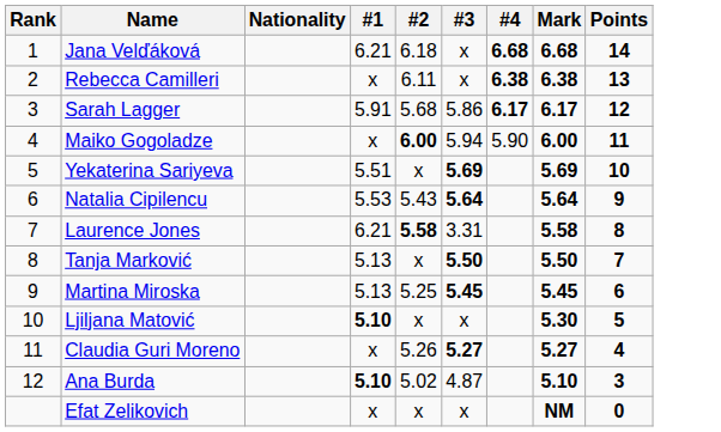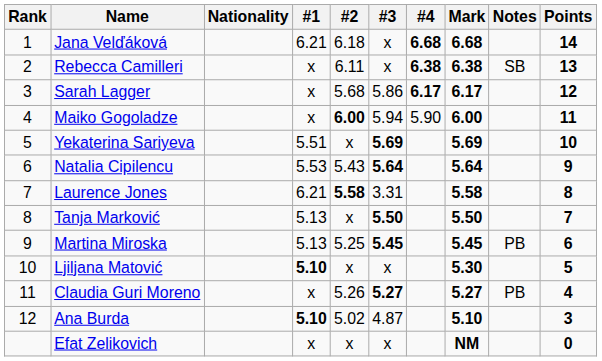 <table class="wikitable sortable" style="text-align:center">
 <tr>
 <th>Rank</th>
 <th>Name</th>
 <th>Nationality</th>
 <th>#1</th>
 <th>#2</th>
 <th>#3</th>
 <th>#4</th>
 <th>Mark</th>
+<th>Notes</th>
 <th>Points</th>
 </tr>
 <tr>
 <td>1</td>
 <td align=left><a href='#'>Jana Velďáková</a></td>
 <td align=left></td>
 <td>6.21</td>
 <td>6.18</td>
 <td>x</td>
 <td><strong>6.68</strong></td>
 <td><strong>6.68</strong></td>
+<td></td>
 <td><strong>14</strong></td>
 </tr>
 <tr>
 <td>2</td>
 <td align=left><a href='#'>Rebecca Camilleri</a></td>
 <td align=left></td>
 <td>x</td>
 <td>6.11</td>
 <td>x</td>
 <td><strong>6.38</strong></td>
 <td><strong>6.38</strong></td>
+<td>SB</td>
 <td><strong>13</strong></td>
 </tr>
 <tr>
 <td>3</td>
 <td align=left><a href='#'>Sarah Lagger</a></td>
 <td align=left></td>
-<td>5.91</td>
+<td>x</td>
 <td>5.68</td>
 <td>5.86</td>
 <td><strong>6.17</strong></td>
 <td><strong>6.17</strong></td>
+<td></td>
 <td><strong>12</strong></td>
 </tr>
 <tr>
 <td>4</td>
 <td align=left><a href='#'>Maiko Gogoladze</a></td>
 <td align=left></td>
 <td>x</td>
 <td><strong>6.00</strong></td>
 <td>5.94</td>
 <td>5.90</td>
 <td><strong>6.00</strong></td>
+<td></td>
 <td><strong>11</strong></td>
 </tr>
 <tr>
 <td>5</td>
 <td align=left><a href='#'>Yekaterina Sariyeva</a></td>
 <td align=left></td>
 <td>5.51</td>
 <td>x</td>
 <td><strong>5.69</strong></td>
 <td></td>
 <td><strong>5.69</strong></td>
+<td></td>
 <td><strong>10</strong></td>
 </tr>
 <tr>
 <td>6</td>
 <td align=left><a href='#'>Natalia Cipilencu</a></td>
 <td align=left></td>
 <td>5.53</td>
 <td>5.43</td>
 <td><strong>5.64</strong></td>
 <td></td>
 <td><strong>5.64</strong></td>
+<td></td>
 <td><strong>9</strong></td>
 </tr>
 <tr>
 <td>7</td>
 <td align=left><a href='#'>Laurence Jones</a></td>
 <td align=left></td>
 <td>6.21</td>
 <td><strong>5.58</strong></td>
 <td>3.31</td>
 <td></td>
 <td><strong>5.58</strong></td>
+<td></td>
 <td><strong>8</strong></td>
 </tr>
 <tr>
 <td>8</td>
 <td align=left><a href='#'>Tanja Marković</a></td>
 <td align=left></td>
 <td>5.13</td>
 <td>x</td>
 <td><strong>5.50</strong></td>
 <td></td>
 <td><strong>5.50</strong></td>
+<td></td>
 <td><strong>7</strong></td>
 </tr>
 <tr>
 <td>9</td>
 <td align=left><a href='#'>Martina Miroska</a></td>
 <td align=left></td>
 <td>5.13</td>
 <td>5.25</td>
 <td><strong>5.45</strong></td>
 <td></td>
 <td><strong>5.45</strong></td>
+<td>PB</td>
 <td><strong>6</strong></td>
 </tr>
 <tr>
 <td>10</td>
 <td align=left><a href='#'>Ljiljana Matović</a></td>
 <td align=left></td>
 <td><strong>5.10</strong></td>
 <td>x</td>
 <td>x</td>
 <td></td>
 <td><strong>5.30</strong></td>
+<td></td>
 <td><strong>5</strong></td>
 </tr>
 <tr>
 <td>11</td>
 <td align=left><a href='#'>Claudia Guri Moreno</a></td>
 <td align=left></td>
 <td>x</td>
 <td>5.26</td>
 <td><strong>5.27</strong></td>
 <td></td>
 <td><strong>5.27</strong></td>
+<td>PB</td>
 <td><strong>4</strong></td>
 </tr>
 <tr>
 <td>12</td>
 <td align=left><a href='#'>Ana Burda</a></td>
 <td align=left></td>
 <td><strong>5.10</strong></td>
 <td>5.02</td>
 <td>4.87</td>
 <td></td>
 <td><strong>5.10</strong></td>
+<td></td>
 <td><strong>3</strong></td>
 </tr>
 <tr>
 <td></td>
 <td align=left><a href='#'>Efat Zelikovich</a></td>
 <td align=left></td>
 <td>x</td>
 <td>x</td>
 <td>x</td>
 <td></td>
 <td><strong>NM </strong></td>
+<td></td>
 <td><strong>0</strong></td>
 </tr>
 </table>
